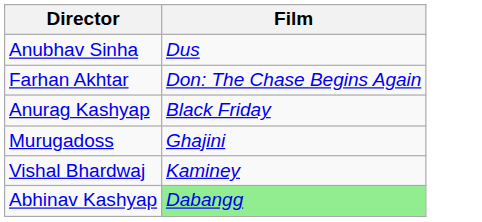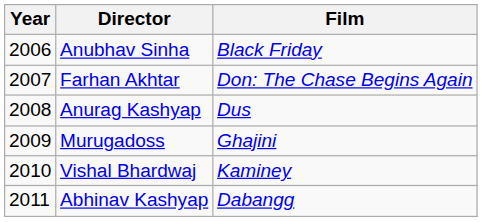 <table class="wikitable">
 <tr>
+<th>Year</th>
 <th>Director</th>
 <th>Film</th>
 </tr>
 <tr>
+<td>2006</td>
 <td><a href='#'>Anubhav Sinha</a></td>
-<td><em><a href='#'>Dus</a></em></td>
+<td><em><a href='#'>Black Friday</a></em></td>
 </tr>
 <tr>
+<td>2007</td>
 <td><a href='#'>Farhan Akhtar</a></td>
 <td><em><a href='#'>Don: The Chase Begins Again</a></em></td>
 </tr>
 <tr>
+<td>2008</td>
 <td><a href='#'>Anurag Kashyap</a></td>
-<td><em><a href='#'>Black Friday</a></em></td>
+<td><em><a href='#'>Dus</a></em></td>
 </tr>
 <tr>
+<td>2009</td>
 <td><a href='#'>Murugadoss</a></td>
 <td><em><a href='#'>Ghajini</a></em></td>
 </tr>
 <tr>
+<td>2010</td>
 <td><a href='#'>Vishal Bhardwaj</a></td>
 <td><em><a href='#'>Kaminey</a></em></td>
 </tr>
 <tr>
+<td>2011</td>
 <td><a href='#'>Abhinav Kashyap</a></td>
-<td style="background: lightgreen;"><em><a href='#'>Dabangg</a></em></td>
+<td><em><a href='#'>Dabangg</a></em></td>
 </tr>
 </table>
